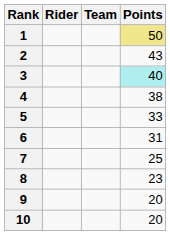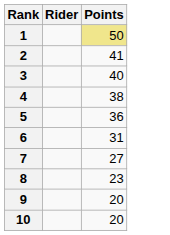 <table class="wikitable" margin-bottom:0;">
 <tr>
 <th scope="col">Rank</th>
 <th scope="col">Rider</th>
-<th scope="col">Team</th>
 <th scope="col">Points</th>
 </tr>
 <tr>
 <th scope="row">1</th>
 <td> </td>
-<td></td>
 <td align="right" style="background: khaki;">50</td>
 </tr>
 <tr>
 <th scope="row">2</th>
 <td></td>
-<td></td>
-<td align="right">43</td>
+<td align="right">41</td>
 </tr>
 <tr>
 <th scope="row">3</th>
 <td></td>
-<td></td>
-<td align="right" style="background: paleturquoise;">40</td>
+<td align="right">40</td>
 </tr>
 <tr>
 <th scope="row">4</th>
-<td></td>
 <td></td>
 <td align="right">38</td>
 </tr>
 <tr>
 <th scope="row">5</th>
 <td></td>
-<td></td>
-<td align="right">33</td>
+<td align="right">36</td>
 </tr>
 <tr>
 <th scope="row">6</th>
-<td></td>
 <td></td>
 <td align="right">31</td>
 </tr>
 <tr>
 <th scope="row">7</th>
 <td></td>
-<td></td>
-<td align="right">25</td>
+<td align="right">27</td>
 </tr>
 <tr>
 <th scope="row">8</th>
-<td></td>
 <td></td>
 <td align="right">23</td>
 </tr>
 <tr>
 <th scope="row">9</th>
 <td></td>
-<td></td>
 <td align="right">20</td>
 </tr>
 <tr>
 <th scope="row">10</th>
 <td></td>
-<td></td>
 <td align="right">20</td>
 </tr>
 </table>
